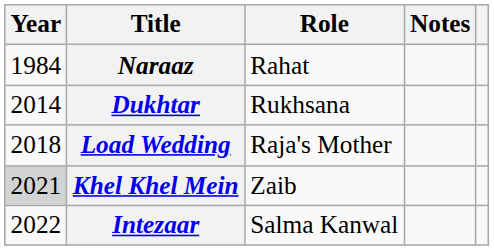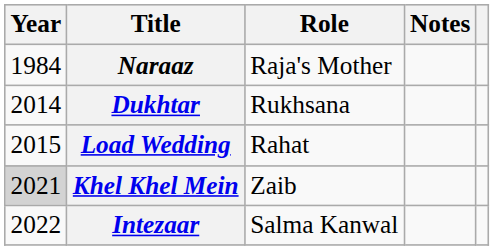 <table class="wikitable sortable plainrowheaders">
 <tr style="text-align:center;">
 <th scope="col">Year</th>
 <th scope="col">Title</th>
 <th scope="col">Role</th>
 <th class="unsortable" scope="col">Notes</th>
 <th></th>
 </tr>
 <tr>
 <td>1984</td>
 <th scope="row"><em>Naraaz</em></th>
-<td>Rahat</td>
+<td>Raja's Mother</td>
 <td></td>
 <td></td>
 </tr>
 <tr>
 <td>2014</td>
 <th scope="row"><em><a href='#'>Dukhtar</a></em></th>
 <td>Rukhsana</td>
 <td></td>
 <td></td>
 </tr>
 <tr>
-<td>2018</td>
+<td>2015</td>
 <th scope="row"><em><a href='#'>Load Wedding</a></em></th>
-<td>Raja's Mother</td>
+<td>Rahat</td>
 <td></td>
 <td></td>
 </tr>
 <tr>
 <td style="background: lightgrey;">2021</td>
 <th scope="row"><em><a href='#'>Khel Khel Mein</a></em></th>
 <td>Zaib</td>
 <td></td>
 <td></td>
 </tr>
 <tr>
 <td>2022</td>
 <th scope="row"><em><a href='#'>Intezaar</a></em></th>
 <td>Salma Kanwal</td>
 <td></td>
 <td></td>
 </tr>
 </table>
